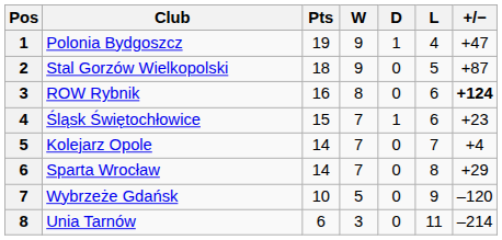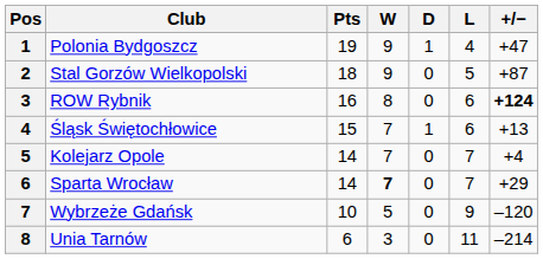 <table class="wikitable">
 <tr>
 <th width=30>Pos</th>
 <th width=250>Club</th>
 <th width=30>Pts</th>
 <th width=30>W</th>
 <th width=30>D</th>
 <th width=30>L</th>
 <th width=30>+/−</th>
 </tr>
 <tr align=center>
 <th>1</th>
 <td align=left><a href='#'>Polonia Bydgoszcz</a></td>
 <td>19</td>
 <td>9</td>
 <td>1</td>
 <td>4</td>
 <td>+47</td>
 </tr>
 <tr align=center>
 <th>2</th>
 <td align=left><a href='#'>Stal Gorzów Wielkopolski</a></td>
 <td>18</td>
 <td>9</td>
 <td>0</td>
 <td>5</td>
 <td>+87</td>
 </tr>
 <tr align=center>
 <th>3</th>
 <td align=left><a href='#'>ROW Rybnik</a></td>
 <td>16</td>
 <td>8</td>
 <td>0</td>
 <td>6</td>
 <td><strong>+124</strong></td>
 </tr>
 <tr align=center>
 <th>4</th>
 <td align=left><a href='#'>Śląsk Świętochłowice</a></td>
 <td>15</td>
 <td>7</td>
 <td>1</td>
 <td>6</td>
-<td>+23</td>
+<td>+13</td>
 </tr>
 <tr align=center>
 <th>5</th>
 <td align=left><a href='#'>Kolejarz Opole</a></td>
 <td>14</td>
 <td>7</td>
 <td>0</td>
 <td>7</td>
 <td>+4</td>
 </tr>
 <tr align=center>
 <th>6</th>
 <td align=left><a href='#'>Sparta Wrocław</a></td>
 <td>14</td>
+<td><strong>7</strong></td>
+<td>0</td>
 <td>7</td>
-<td>0</td>
-<td>8</td>
 <td>+29</td>
 </tr>
 <tr align=center>
 <th>7</th>
 <td align=left><a href='#'>Wybrzeże Gdańsk</a></td>
 <td>10</td>
 <td>5</td>
 <td>0</td>
 <td>9</td>
 <td>–120</td>
 </tr>
 <tr align=center>
 <th>8</th>
 <td align=left><a href='#'>Unia Tarnów</a></td>
 <td>6</td>
 <td>3</td>
 <td>0</td>
 <td>11</td>
 <td>–214</td>
 </tr>
 </table>
